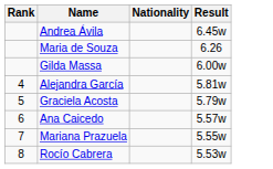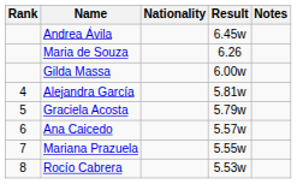 <table class="wikitable sortable" style="text-align:center">
 <tr>
 <th>Rank</th>
 <th>Name</th>
 <th>Nationality</th>
 <th>Result</th>
+<th>Notes</th>
 </tr>
 <tr>
 <td></td>
 <td align=left><a href='#'>Andrea Ávila</a></td>
 <td align=left></td>
 <td>6.45w</td>
+<td></td>
 </tr>
 <tr>
 <td></td>
 <td align=left><a href='#'>Maria de Souza</a></td>
 <td align=left></td>
 <td>6.26</td>
+<td></td>
 </tr>
 <tr>
 <td></td>
 <td align=left><a href='#'>Gilda Massa</a></td>
 <td align=left></td>
 <td>6.00w</td>
+<td></td>
 </tr>
 <tr>
 <td>4</td>
 <td align=left><a href='#'>Alejandra García</a></td>
 <td align=left></td>
 <td>5.81w</td>
+<td></td>
 </tr>
 <tr>
 <td>5</td>
 <td align=left><a href='#'>Graciela Acosta</a></td>
 <td align=left></td>
 <td>5.79w</td>
+<td></td>
 </tr>
 <tr>
 <td>6</td>
 <td align=left><a href='#'>Ana Caicedo</a></td>
 <td align=left></td>
 <td>5.57w</td>
+<td></td>
 </tr>
 <tr>
 <td>7</td>
 <td align=left><a href='#'>Mariana Prazuela</a></td>
 <td align=left></td>
 <td>5.55w</td>
+<td></td>
 </tr>
 <tr>
 <td>8</td>
 <td align=left><a href='#'>Rocío Cabrera</a></td>
 <td align=left></td>
 <td>5.53w</td>
+<td></td>
 </tr>
 </table>
